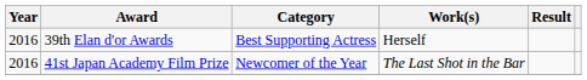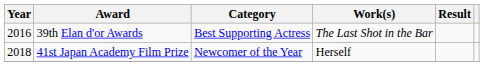 <table class="wikitable">
 <tr>
 <th>Year</th>
 <th>Award</th>
 <th>Category</th>
 <th>Work(s)</th>
 <th>Result</th>
 <th></th>
 </tr>
 <tr>
 <td>2016</td>
 <td>39th <a href='#'>Elan d'or Awards</a></td>
 <td><a href='#'>Best Supporting Actress</a></td>
-<td>Herself</td>
+<td><em>The Last Shot in the Bar</em></td>
 <td></td>
 <td></td>
 </tr>
 <tr>
-<td>2016</td>
+<td>2018</td>
 <td><a href='#'>41st Japan Academy Film Prize</a></td>
 <td><a href='#'>Newcomer of the Year</a></td>
-<td><em>The Last Shot in the Bar</em></td>
+<td>Herself</td>
 <td></td>
 <td></td>
 </tr>
 <tr>
 </tr>
 </table>
